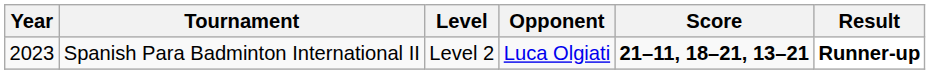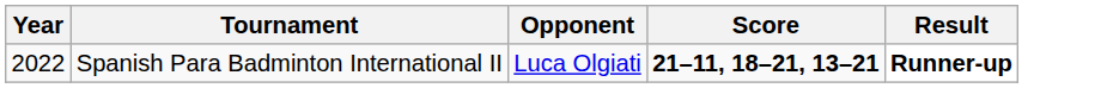 <table class="sortable wikitable" style="font-size: 90%;">
 <tr>
 <th>Year</th>
 <th>Tournament</th>
-<th>Level</th>
 <th>Opponent</th>
 <th>Score</th>
 <th>Result</th>
 </tr>
 <tr>
-<td align="center">2023</td>
+<td align="center">2022</td>
 <td align="left">Spanish Para Badminton International II</td>
-<td align="left">Level 2</td>
 <td align="left"> <a href='#'>Luca Olgiati</a></td>
 <td align="left"><strong>21–11, 18–21, 13–21</strong></td>
 <td style="text-align:left; background:white"> <strong>Runner-up</strong></td>
 </tr>
 </table>
